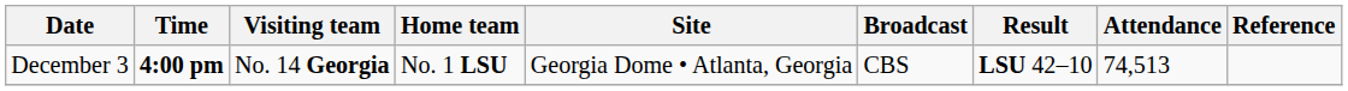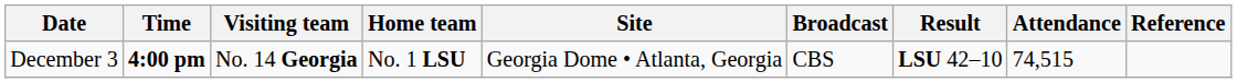 <table class="wikitable" style="font-size:95%;">
 <tr>
 <th>Date</th>
 <th>Time</th>
 <th>Visiting team</th>
 <th>Home team</th>
 <th>Site</th>
 <th>Broadcast</th>
 <th>Result</th>
 <th>Attendance</th>
 <th class="unsortable">Reference</th>
 </tr>
 <tr bgcolor=>
 <td>December 3</td>
 <td><strong>4:00 pm</strong></td>
 <td>No. 14 <strong>Georgia</strong></td>
 <td>No. 1 <strong>LSU</strong></td>
 <td>Georgia Dome • Atlanta, Georgia</td>
 <td>CBS</td>
 <td><strong>LSU</strong> 42–10</td>
-<td>74,513</td>
+<td>74,515</td>
 <td align="center"></td>
 </tr>
 <tr>
 </tr>
 </table>
